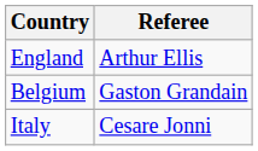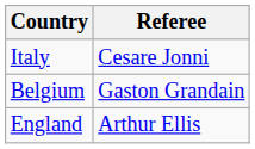 <table class="wikitable">
 <tr>
 <th>Country</th>
 <th>Referee</th>
 </tr>
 <tr>
-<td> <a href='#'>England</a></td>
-<td><a href='#'>Arthur Ellis</a></td>
+<td> <a href='#'>Italy</a></td>
+<td><a href='#'>Cesare Jonni</a></td>
 </tr>
 <tr>
 <td> <a href='#'>Belgium</a></td>
 <td><a href='#'>Gaston Grandain</a></td>
 </tr>
 <tr>
-<td> <a href='#'>Italy</a></td>
-<td><a href='#'>Cesare Jonni</a></td>
+<td> <a href='#'>England</a></td>
+<td><a href='#'>Arthur Ellis</a></td>
 </tr>
 </table>
